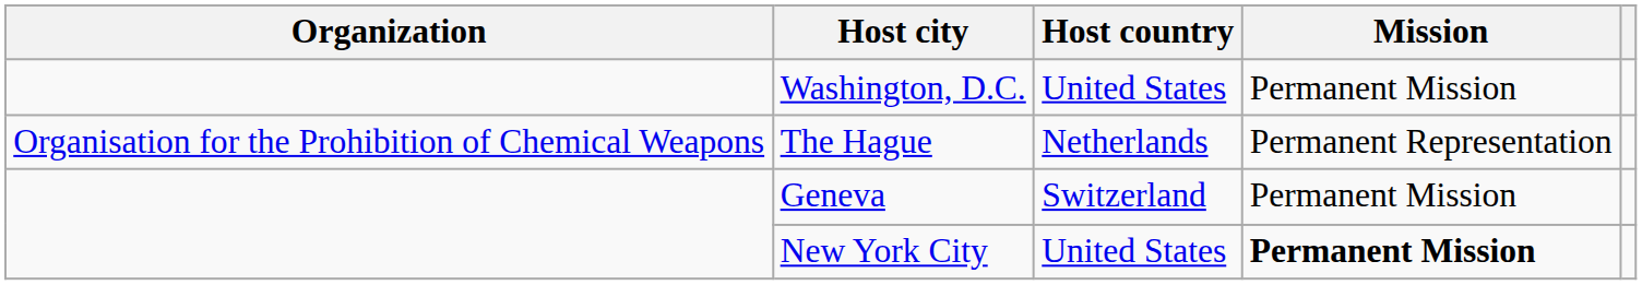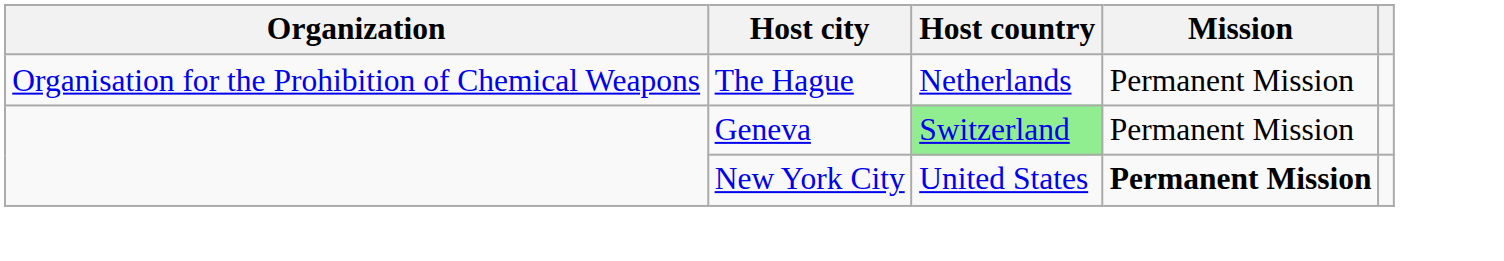 <table class="wikitable sortable">
 <tr>
 <th scope="col">Organization</th>
 <th scope="col">Host city</th>
 <th scope="col">Host country</th>
 <th scope="col">Mission</th>
 <th scope="col" class="unsortable"></th>
 </tr>
 <tr>
-<td></td>
-<td><a href='#'>Washington, D.C.</a></td>
-<td><a href='#'>United States</a></td>
-<td>Permanent Mission</td>
-<td></td>
-</tr>
-<tr>
 <td><a href='#'>Organisation for the Prohibition of Chemical Weapons</a></td>
 <td><a href='#'>The Hague</a></td>
 <td><a href='#'>Netherlands</a></td>
-<td>Permanent Representation</td>
+<td>Permanent Mission</td>
 <td></td>
 </tr>
 <tr>
 <td rowspan="2"></td>
 <td><a href='#'>Geneva</a></td>
-<td><a href='#'>Switzerland</a></td>
+<td style="background: lightgreen;"><a href='#'>Switzerland</a></td>
 <td>Permanent Mission</td>
 <td></td>
 </tr>
 <tr>
 <td><a href='#'>New York City</a></td>
 <td><a href='#'>United States</a></td>
 <td><strong>Permanent Mission</strong></td>
 <td></td>
 </tr>
 </table>
